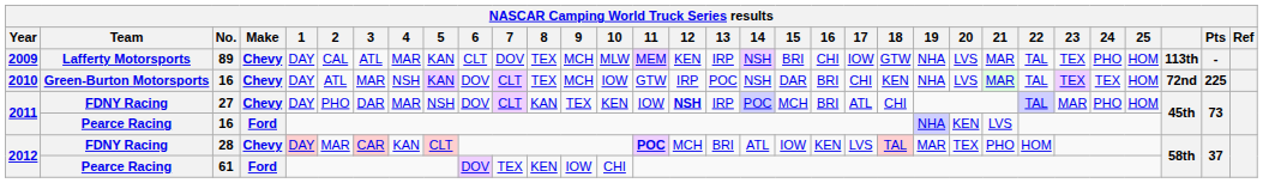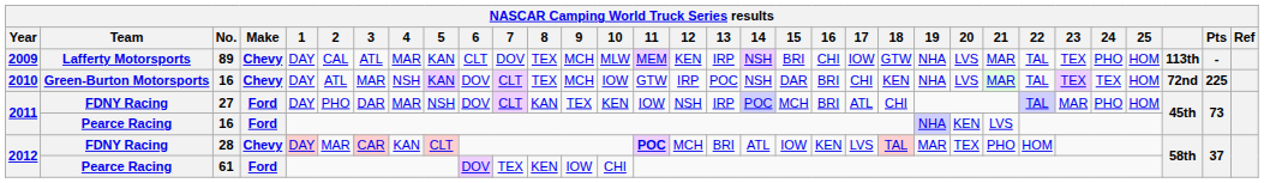 <table class="wikitable" style="text-align:center; font-size:75%">
 <tr>
 <th colspan=32><a href='#'>NASCAR Camping World Truck Series</a> results</th>
 </tr>
 <tr>
 <th>Year</th>
 <th>Team</th>
 <th>No.</th>
 <th>Make</th>
 <th>1</th>
 <th>2</th>
 <th>3</th>
 <th>4</th>
 <th>5</th>
 <th>6</th>
 <th>7</th>
 <th>8</th>
 <th>9</th>
 <th>10</th>
 <th>11</th>
 <th>12</th>
 <th>13</th>
 <th>14</th>
 <th>15</th>
 <th>16</th>
 <th>17</th>
 <th>18</th>
 <th>19</th>
 <th>20</th>
 <th>21</th>
 <th>22</th>
 <th>23</th>
 <th>24</th>
 <th>25</th>
 <th></th>
 <th>Pts</th>
 <th>Ref</th>
 </tr>
 <tr>
 <th><a href='#'>2009</a></th>
 <th><a href='#'>Lafferty Motorsports</a></th>
 <th>89</th>
 <th><a href='#'>Chevy</a></th>
 <td><a href='#'>DAY</a></td>
 <td><a href='#'>CAL</a></td>
 <td><a href='#'>ATL</a></td>
 <td><a href='#'>MAR</a></td>
 <td><a href='#'>KAN</a></td>
 <td><a href='#'>CLT</a></td>
 <td><a href='#'>DOV</a></td>
 <td><a href='#'>TEX</a></td>
 <td><a href='#'>MCH</a></td>
 <td><a href='#'>MLW</a></td>
 <td style="background:#EFCFFF;"><a href='#'>MEM</a><br></td>
 <td><a href='#'>KEN</a></td>
 <td><a href='#'>IRP</a></td>
 <td style="background:#EFCFFF;"><a href='#'>NSH</a><br></td>
 <td><a href='#'>BRI</a></td>
 <td><a href='#'>CHI</a></td>
 <td><a href='#'>IOW</a></td>
 <td><a href='#'>GTW</a></td>
 <td><a href='#'>NHA</a></td>
 <td><a href='#'>LVS</a></td>
 <td><a href='#'>MAR</a></td>
 <td><a href='#'>TAL</a></td>
 <td><a href='#'>TEX</a></td>
 <td><a href='#'>PHO</a></td>
 <td><a href='#'>HOM</a></td>
 <th>113th</th>
 <th>-</th>
 <th></th>
 </tr>
 <tr>
 <th><a href='#'>2010</a></th>
 <th><a href='#'>Green-Burton Motorsports</a></th>
 <th>16</th>
 <th><a href='#'>Chevy</a></th>
 <td><a href='#'>DAY</a></td>
 <td><a href='#'>ATL</a></td>
 <td><a href='#'>MAR</a></td>
 <td><a href='#'>NSH</a></td>
 <td style="background:#EFCFFF;"><a href='#'>KAN</a><br></td>
 <td><a href='#'>DOV</a></td>
 <td style="background:#EFCFFF;"><a href='#'>CLT</a><br></td>
 <td><a href='#'>TEX</a></td>
 <td><a href='#'>MCH</a></td>
 <td><a href='#'>IOW</a></td>
 <td><a href='#'>GTW</a></td>
 <td><a href='#'>IRP</a></td>
 <td><a href='#'>POC</a></td>
 <td><a href='#'>NSH</a></td>
 <td><a href='#'>DAR</a></td>
 <td><a href='#'>BRI</a></td>
 <td><a href='#'>CHI</a></td>
 <td><a href='#'>KEN</a></td>
 <td><a href='#'>NHA</a></td>
 <td><a href='#'>LVS</a></td>
 <td style="background:#DFFFDF;"><a href='#'>MAR</a><br></td>
 <td><a href='#'>TAL</a></td>
 <td style="background:#EFCFFF;"><a href='#'>TEX</a><br></td>
 <td><a href='#'>TEX</a></td>
 <td><a href='#'>HOM</a></td>
 <th>72nd</th>
 <th>225</th>
 <th></th>
 </tr>
 <tr>
 <th rowspan=2><a href='#'>2011</a></th>
 <th><a href='#'>FDNY Racing</a></th>
 <th>27</th>
-<th><a href='#'>Chevy</a></th>
+<th><a href='#'>Ford</a></th>
 <td><a href='#'>DAY</a></td>
 <td><a href='#'>PHO</a></td>
 <td><a href='#'>DAR</a></td>
 <td><a href='#'>MAR</a></td>
 <td><a href='#'>NSH</a></td>
 <td><a href='#'>DOV</a></td>
 <td style="background:#EFCFFF;"><a href='#'>CLT</a><br></td>
 <td><a href='#'>KAN</a></td>
 <td><a href='#'>TEX</a></td>
 <td><a href='#'>KEN</a></td>
 <td><a href='#'>IOW</a></td>
-<td><strong><a href='#'>NSH</a></strong></td>
+<td><a href='#'>NSH</a></td>
 <td><a href='#'>IRP</a></td>
 <td style="background:#CFCFFF;"><a href='#'>POC</a><br></td>
 <td><a href='#'>MCH</a></td>
 <td><a href='#'>BRI</a></td>
 <td><a href='#'>ATL</a></td>
 <td><a href='#'>CHI</a></td>
 <td colspan=3></td>
 <td style="background:#CFCFFF;"><a href='#'>TAL</a><br></td>
 <td><a href='#'>MAR</a></td>
 <td><a href='#'>PHO</a></td>
 <td><a href='#'>HOM</a></td>
 <th rowspan=2>45th</th>
 <th rowspan=2>73</th>
 <th rowspan=2></th>
 </tr>
 <tr>
 <th><a href='#'>Pearce Racing</a></th>
 <th>16</th>
 <th><a href='#'>Ford</a></th>
 <td colspan=18></td>
 <td style="background:#CFCFFF;"><a href='#'>NHA</a><br></td>
 <td><a href='#'>KEN</a></td>
 <td><a href='#'>LVS</a></td>
 <td colspan=4></td>
 </tr>
 <tr>
 <th rowspan=2><a href='#'>2012</a></th>
 <th><a href='#'>FDNY Racing</a></th>
 <th>28</th>
 <th><a href='#'>Chevy</a></th>
 <td style="background:#FFCFCF;"><a href='#'>DAY</a><br></td>
 <td><a href='#'>MAR</a></td>
 <td style="background:#FFCFCF;"><a href='#'>CAR</a><br></td>
 <td><a href='#'>KAN</a></td>
 <td style="background:#FFCFCF;"><a href='#'>CLT</a><br></td>
 <td colspan=5></td>
 <td style="background:#EFCFFF;"><strong><a href='#'>POC</a><br></strong></td>
 <td><a href='#'>MCH</a></td>
 <td><a href='#'>BRI</a></td>
 <td><a href='#'>ATL</a></td>
 <td><a href='#'>IOW</a></td>
 <td><a href='#'>KEN</a></td>
 <td><a href='#'>LVS</a></td>
 <td style="background:#FFCFCF;"><a href='#'>TAL</a><br></td>
 <td><a href='#'>MAR</a></td>
 <td><a href='#'>TEX</a></td>
 <td><a href='#'>PHO</a></td>
 <td><a href='#'>HOM</a></td>
 <td colspan=3></td>
 <th rowspan=2>58th</th>
 <th rowspan=2>37</th>
 <th rowspan=2></th>
 </tr>
 <tr>
 <th><a href='#'>Pearce Racing</a></th>
 <th>61</th>
 <th><a href='#'>Ford</a></th>
 <td colspan=5></td>
 <td style="background:#EFCFFF;"><a href='#'>DOV</a><br></td>
 <td><a href='#'>TEX</a></td>
 <td><a href='#'>KEN</a></td>
 <td><a href='#'>IOW</a></td>
 <td><a href='#'>CHI</a></td>
 <td colspan=15></td>
 </tr>
 </table>
